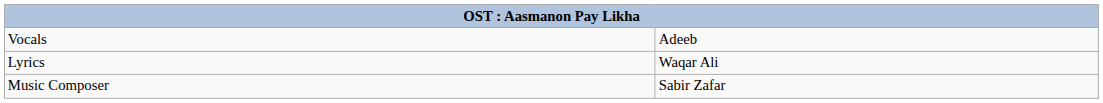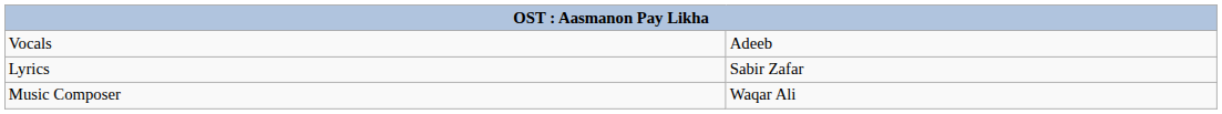 <table class="wikitable" style="width:60%;">
 <tr>
 <th colspan="5" style="background: LightSteelBlue;">OST : Aasmanon Pay Likha</th>
 </tr>
 <tr>
 <td>Vocals</td>
 <td>Adeeb</td>
 </tr>
 <tr>
 <td>Lyrics</td>
-<td>Waqar Ali</td>
+<td>Sabir Zafar</td>
 </tr>
 <tr>
 <td>Music Composer</td>
-<td>Sabir Zafar</td>
+<td>Waqar Ali</td>
 </tr>
 </table>
